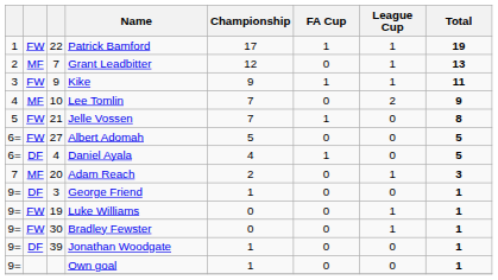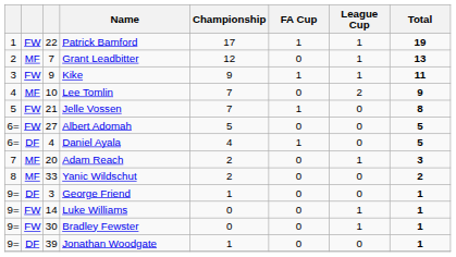 <table class="wikitable sortable" style="font-size: 95%; text-align: center;">
 <tr>
 <th width=15></th>
 <th width=15></th>
 <th width=15></th>
 <th width=180>Name</th>
 <th width=70>Championship</th>
 <th width=80>FA Cup</th>
 <th width=80>League Cup</th>
 <th width=80>Total</th>
 </tr>
 <tr>
 <td>1</td>
 <td><a href='#'>FW</a></td>
 <td>22</td>
 <td align=left> <a href='#'>Patrick Bamford</a></td>
 <td>17</td>
 <td>1</td>
 <td>1</td>
 <td><strong>19</strong></td>
 </tr>
 <tr>
 <td>2</td>
 <td><a href='#'>MF</a></td>
 <td>7</td>
 <td align=left> <a href='#'>Grant Leadbitter</a></td>
 <td>12</td>
 <td>0</td>
 <td>1</td>
 <td><strong>13</strong></td>
 </tr>
 <tr>
 <td>3</td>
 <td><a href='#'>FW</a></td>
 <td>9</td>
 <td align=left> <a href='#'>Kike</a></td>
 <td>9</td>
 <td>1</td>
 <td>1</td>
 <td><strong>11</strong></td>
 </tr>
 <tr>
 <td>4</td>
 <td><a href='#'>MF</a></td>
 <td>10</td>
 <td align=left> <a href='#'>Lee Tomlin</a></td>
 <td>7</td>
 <td>0</td>
 <td>2</td>
 <td><strong>9</strong></td>
 </tr>
 <tr>
 <td>5</td>
 <td><a href='#'>FW</a></td>
 <td>21</td>
 <td align=left> <a href='#'>Jelle Vossen</a></td>
 <td>7</td>
 <td>1</td>
 <td>0</td>
 <td><strong>8</strong></td>
 </tr>
 <tr>
 <td>6=</td>
 <td><a href='#'>FW</a></td>
 <td>27</td>
 <td align=left> <a href='#'>Albert Adomah</a></td>
 <td>5</td>
 <td>0</td>
 <td>0</td>
 <td><strong>5</strong></td>
 </tr>
 <tr>
 <td>6=</td>
 <td><a href='#'>DF</a></td>
 <td>4</td>
 <td align=left> <a href='#'>Daniel Ayala</a></td>
 <td>4</td>
 <td>1</td>
 <td>0</td>
 <td><strong>5</strong></td>
 </tr>
 <tr>
 <td>7</td>
 <td><a href='#'>MF</a></td>
 <td>20</td>
 <td align=left> <a href='#'>Adam Reach</a></td>
 <td>2</td>
 <td>0</td>
 <td>1</td>
 <td><strong>3</strong></td>
 </tr>
 <tr>
+<td>8</td>
+<td><a href='#'>MF</a></td>
+<td>33</td>
+<td align=left> <a href='#'>Yanic Wildschut</a></td>
+<td>2</td>
+<td>0</td>
+<td>0</td>
+<td><strong>2</strong></td>
+</tr>
+<tr>
 <td>9=</td>
 <td><a href='#'>DF</a></td>
 <td>3</td>
 <td align=left> <a href='#'>George Friend</a></td>
 <td>1</td>
 <td>0</td>
 <td>0</td>
 <td><strong>1</strong></td>
 </tr>
 <tr>
 <td>9=</td>
 <td><a href='#'>FW</a></td>
-<td>19</td>
+<td>14</td>
 <td align=left> <a href='#'>Luke Williams</a></td>
 <td>0</td>
 <td>0</td>
 <td>1</td>
 <td><strong>1</strong></td>
 </tr>
 <tr>
 <td>9=</td>
 <td><a href='#'>FW</a></td>
 <td>30</td>
 <td align=left> <a href='#'>Bradley Fewster</a></td>
 <td>0</td>
 <td>0</td>
 <td>1</td>
 <td><strong>1</strong></td>
 </tr>
 <tr>
 <td>9=</td>
 <td><a href='#'>DF</a></td>
 <td>39</td>
 <td align=left> <a href='#'>Jonathan Woodgate</a></td>
 <td>1</td>
 <td>0</td>
 <td>0</td>
 <td><strong>1</strong></td>
 </tr>
 <tr>
-<td>9=</td>
-<td></td>
-<td></td>
-<td align=left><a href='#'>Own goal</a></td>
-<td>1</td>
-<td>0</td>
-<td>0</td>
-<td><strong>1</strong></td>
-</tr>
-<tr>
 </tr>
 </table>
